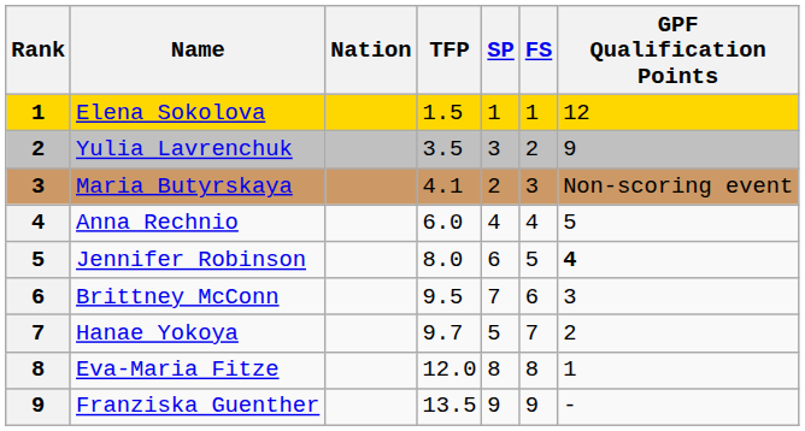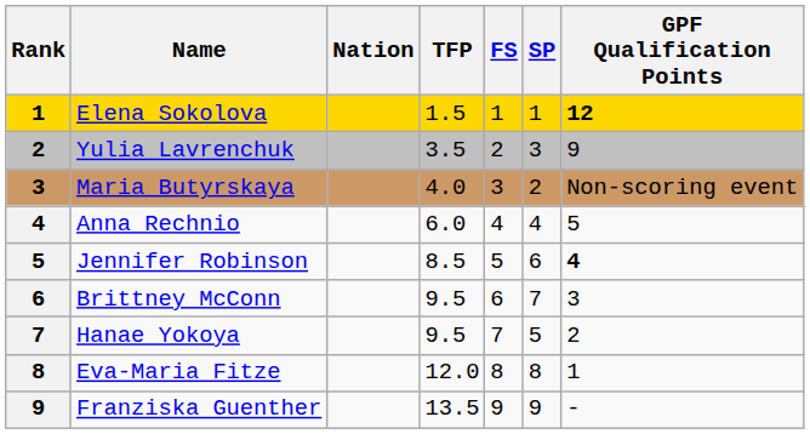 <table class="wikitable sortable">
 <tr>
 <th>Rank</th>
 <th>Name</th>
 <th>Nation</th>
 <th>TFP</th>
+<th><a href='#'>FS</a></th>
 <th><a href='#'>SP</a></th>
-<th><a href='#'>FS</a></th>
 <th>GPF<br>Qualification<br>Points</th>
 </tr>
 <tr bgcolor="gold">
 <td align="center"><strong>1</strong></td>
 <td><a href='#'>Elena Sokolova</a></td>
 <td></td>
 <td>1.5</td>
 <td>1</td>
 <td>1</td>
-<td>12</td>
+<td><strong>12</strong></td>
 </tr>
 <tr bgcolor="silver">
 <td align="center"><strong>2</strong></td>
 <td><a href='#'>Yulia Lavrenchuk</a></td>
 <td></td>
 <td>3.5</td>
+<td>2</td>
 <td>3</td>
-<td>2</td>
 <td>9</td>
 </tr>
 <tr bgcolor="cc9966">
 <td align="center"><strong>3</strong></td>
 <td><a href='#'>Maria Butyrskaya</a></td>
 <td></td>
-<td>4.1</td>
+<td>4.0</td>
+<td>3</td>
 <td>2</td>
-<td>3</td>
 <td>Non-scoring event</td>
 </tr>
 <tr>
 <th>4</th>
 <td><a href='#'>Anna Rechnio</a></td>
 <td></td>
 <td>6.0</td>
 <td>4</td>
 <td>4</td>
 <td>5</td>
 </tr>
 <tr>
 <th>5</th>
 <td><a href='#'>Jennifer Robinson</a></td>
 <td></td>
-<td>8.0</td>
+<td>8.5</td>
+<td>5</td>
 <td>6</td>
-<td>5</td>
 <td><strong>4</strong></td>
 </tr>
 <tr>
 <th>6</th>
 <td><a href='#'>Brittney McConn</a></td>
 <td></td>
 <td>9.5</td>
+<td>6</td>
 <td>7</td>
-<td>6</td>
 <td>3</td>
 </tr>
 <tr>
 <th>7</th>
 <td><a href='#'>Hanae Yokoya</a></td>
 <td></td>
-<td>9.7</td>
+<td>9.5</td>
+<td>7</td>
 <td>5</td>
-<td>7</td>
 <td>2</td>
 </tr>
 <tr>
 <th>8</th>
 <td><a href='#'>Eva-Maria Fitze</a></td>
 <td></td>
 <td>12.0</td>
 <td>8</td>
 <td>8</td>
 <td>1</td>
 </tr>
 <tr>
 <th>9</th>
 <td><a href='#'>Franziska Guenther</a></td>
 <td></td>
 <td>13.5</td>
 <td>9</td>
 <td>9</td>
 <td>-</td>
 </tr>
 </table>
